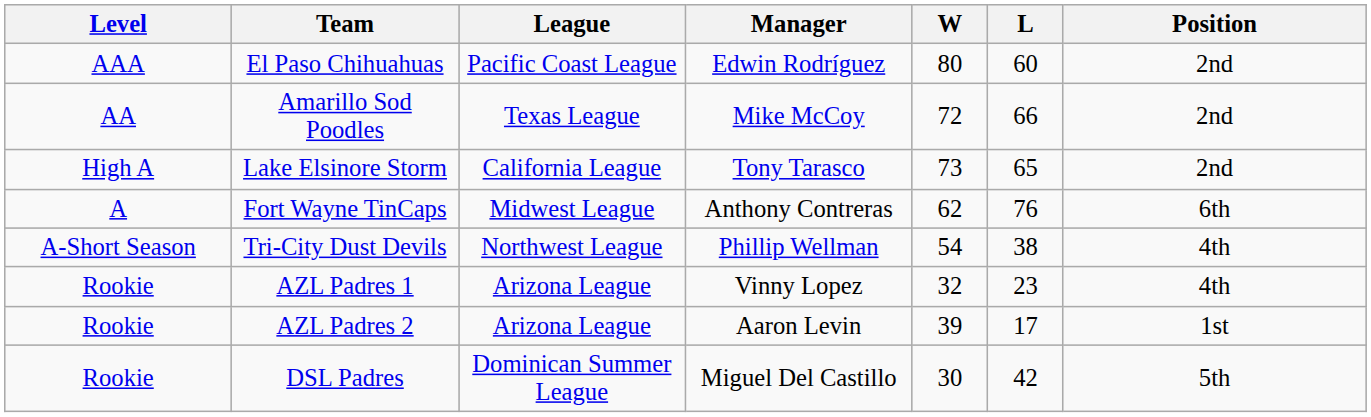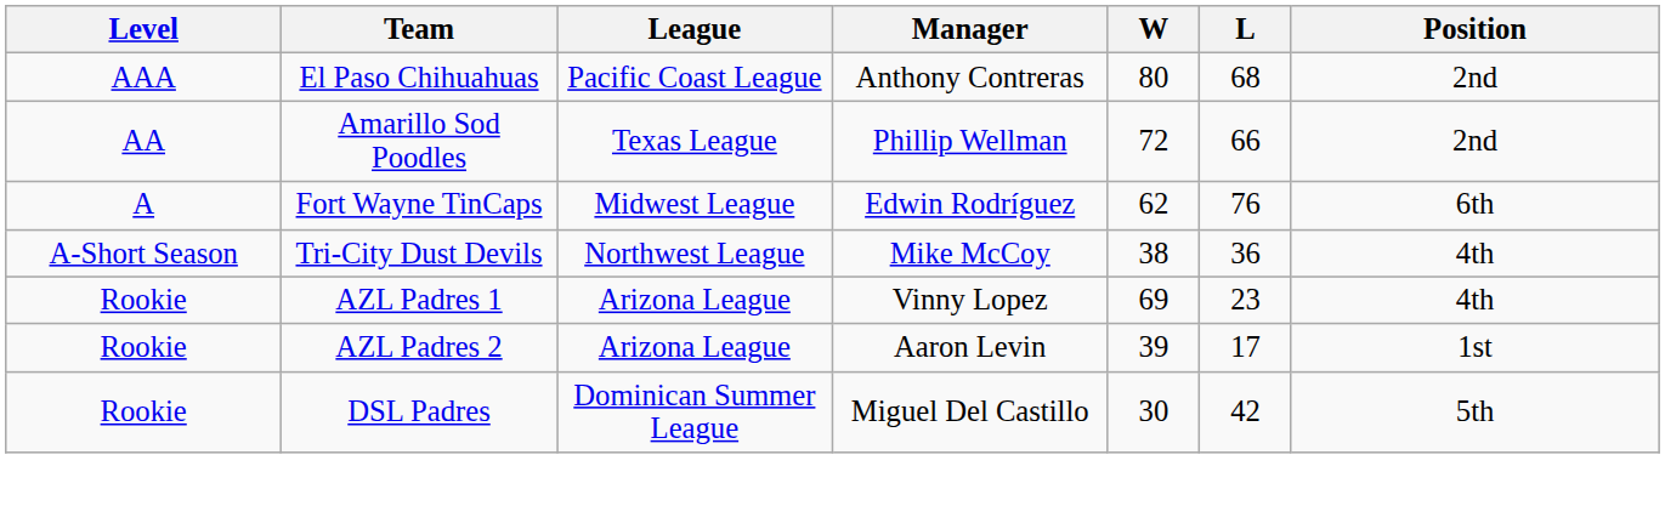 <table class="wikitable" style="width:70%; text-align:center;">
 <tr>
 <th style="width:15%;"><a href='#'>Level</a></th>
 <th style="width:15%;">Team</th>
 <th style="width:15%;">League</th>
 <th style="width:15%;">Manager</th>
 <th style="width:5%;">W</th>
 <th style="width:5%;">L</th>
 <th style="width:20%;">Position</th>
 </tr>
 <tr>
 <td><a href='#'>AAA</a></td>
 <td><a href='#'>El Paso Chihuahuas</a></td>
 <td><a href='#'>Pacific Coast League</a></td>
-<td><a href='#'>Edwin Rodríguez</a></td>
+<td>Anthony Contreras</td>
 <td>80</td>
-<td>60</td>
+<td>68</td>
 <td>2nd</td>
 </tr>
 <tr>
 <td><a href='#'>AA</a></td>
 <td><a href='#'>Amarillo Sod Poodles</a></td>
 <td><a href='#'>Texas League</a></td>
-<td><a href='#'>Mike McCoy</a></td>
+<td><a href='#'>Phillip Wellman</a></td>
 <td>72</td>
 <td>66</td>
-<td>2nd</td>
-</tr>
-<tr>
-<td><a href='#'>High A</a></td>
-<td><a href='#'>Lake Elsinore Storm</a></td>
-<td><a href='#'>California League</a></td>
-<td><a href='#'>Tony Tarasco</a></td>
-<td>73</td>
-<td>65</td>
 <td>2nd</td>
 </tr>
 <tr>
 <td><a href='#'>A</a></td>
 <td><a href='#'>Fort Wayne TinCaps</a></td>
 <td><a href='#'>Midwest League</a></td>
-<td>Anthony Contreras</td>
+<td><a href='#'>Edwin Rodríguez</a></td>
 <td>62</td>
 <td>76</td>
 <td>6th</td>
 </tr>
 <tr>
 <td><a href='#'>A-Short Season</a></td>
 <td><a href='#'>Tri-City Dust Devils</a></td>
 <td><a href='#'>Northwest League</a></td>
-<td><a href='#'>Phillip Wellman</a></td>
-<td>54</td>
+<td><a href='#'>Mike McCoy</a></td>
 <td>38</td>
+<td>36</td>
 <td>4th</td>
 </tr>
 <tr>
 <td><a href='#'>Rookie</a></td>
 <td><a href='#'>AZL Padres 1</a></td>
 <td><a href='#'>Arizona League</a></td>
 <td>Vinny Lopez</td>
-<td>32</td>
+<td>69</td>
 <td>23</td>
 <td>4th</td>
 </tr>
 <tr>
 <td><a href='#'>Rookie</a></td>
 <td><a href='#'>AZL Padres 2</a></td>
 <td><a href='#'>Arizona League</a></td>
 <td>Aaron Levin</td>
 <td>39</td>
 <td>17</td>
 <td>1st</td>
 </tr>
 <tr>
 <td><a href='#'>Rookie</a></td>
 <td><a href='#'>DSL Padres</a></td>
 <td><a href='#'>Dominican Summer League</a></td>
 <td>Miguel Del Castillo</td>
 <td>30</td>
 <td>42</td>
 <td>5th</td>
 </tr>
 </table>
